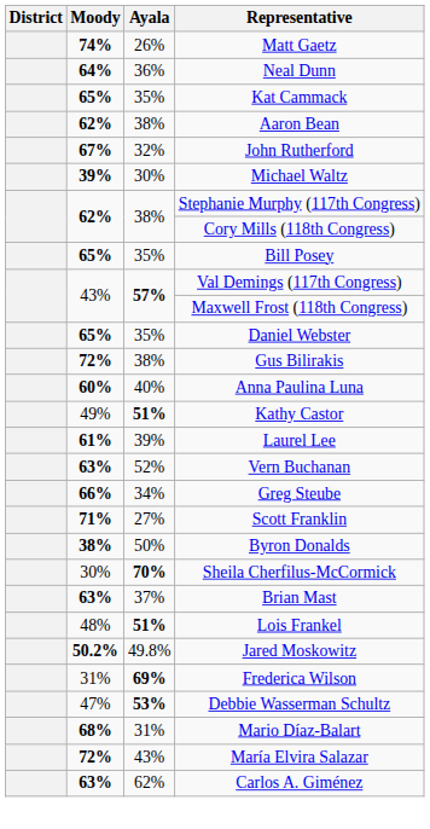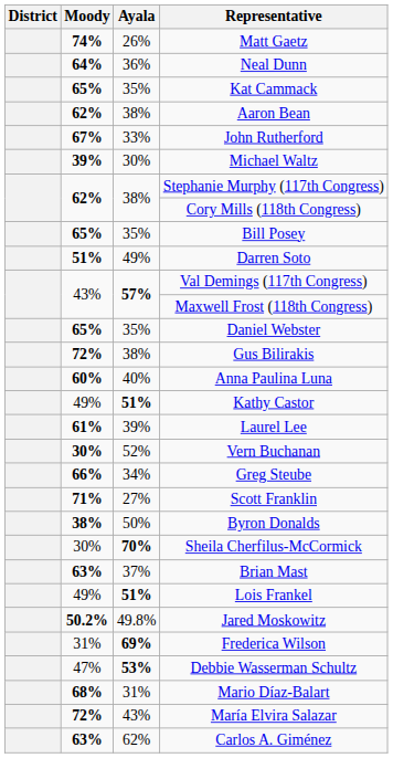 <table class=wikitable>
 <tr>
 <th>District</th>
 <th>Moody</th>
 <th>Ayala</th>
 <th>Representative</th>
 </tr>
 <tr align=center>
 <th></th>
 <td><strong>74%</strong></td>
 <td>26%</td>
 <td><a href='#'>Matt Gaetz</a></td>
 </tr>
 <tr align=center>
 <th></th>
 <td><strong>64%</strong></td>
 <td>36%</td>
 <td><a href='#'>Neal Dunn</a></td>
 </tr>
 <tr align=center>
 <th></th>
 <td><strong>65%</strong></td>
 <td>35%</td>
 <td><a href='#'>Kat Cammack</a></td>
 </tr>
 <tr align=center>
 <th></th>
 <td><strong>62%</strong></td>
 <td>38%</td>
 <td><a href='#'>Aaron Bean</a></td>
 </tr>
 <tr align=center>
 <th></th>
 <td><strong>67%</strong></td>
-<td>32%</td>
+<td>33%</td>
 <td><a href='#'>John Rutherford</a></td>
 </tr>
 <tr align=center>
 <th></th>
 <td><strong>39%</strong></td>
 <td>30%</td>
 <td><a href='#'>Michael Waltz</a></td>
 </tr>
 <tr align=center>
 <th rowspan=2 ></th>
 <td rowspan=2><strong>62%</strong></td>
 <td rowspan=2>38%</td>
 <td><a href='#'>Stephanie Murphy</a> (<a href='#'>117th Congress</a>)</td>
 </tr>
 <tr align=center>
 <td><a href='#'>Cory Mills</a> (<a href='#'>118th Congress</a>)</td>
 </tr>
 <tr align=center>
 <th></th>
 <td><strong>65%</strong></td>
 <td>35%</td>
 <td><a href='#'>Bill Posey</a></td>
+</tr>
+<tr align=center>
+<th></th>
+<td><strong>51%</strong></td>
+<td>49%</td>
+<td><a href='#'>Darren Soto</a></td>
 </tr>
 <tr align=center>
 <th rowspan=2 ></th>
 <td rowspan=2>43%</td>
 <td rowspan=2><strong>57%</strong></td>
 <td><a href='#'>Val Demings</a> (<a href='#'>117th Congress</a>)</td>
 </tr>
 <tr align=center>
 <td><a href='#'>Maxwell Frost</a> (<a href='#'>118th Congress</a>)</td>
 </tr>
 <tr align=center>
 <th></th>
 <td><strong>65%</strong></td>
 <td>35%</td>
 <td><a href='#'>Daniel Webster</a></td>
 </tr>
 <tr align=center>
 <th></th>
 <td><strong>72%</strong></td>
 <td>38%</td>
 <td><a href='#'>Gus Bilirakis</a></td>
 </tr>
 <tr align=center>
 <th></th>
 <td><strong>60%</strong></td>
 <td>40%</td>
 <td><a href='#'>Anna Paulina Luna</a></td>
 </tr>
 <tr align=center>
 <th></th>
 <td>49%</td>
 <td><strong>51%</strong></td>
 <td><a href='#'>Kathy Castor</a></td>
 </tr>
 <tr align=center>
 <th></th>
 <td><strong>61%</strong></td>
 <td>39%</td>
 <td><a href='#'>Laurel Lee</a></td>
 </tr>
 <tr align=center>
 <th></th>
-<td><strong>63%</strong></td>
+<td><strong>30%</strong></td>
 <td>52%</td>
 <td><a href='#'>Vern Buchanan</a></td>
 </tr>
 <tr align=center>
 <th></th>
 <td><strong>66%</strong></td>
 <td>34%</td>
 <td><a href='#'>Greg Steube</a></td>
 </tr>
 <tr align=center>
 <th></th>
 <td><strong>71%</strong></td>
 <td>27%</td>
 <td><a href='#'>Scott Franklin</a></td>
 </tr>
 <tr align=center>
 <th></th>
 <td><strong>38%</strong></td>
 <td>50%</td>
 <td><a href='#'>Byron Donalds</a></td>
 </tr>
 <tr align=center>
 <th></th>
 <td>30%</td>
 <td><strong>70%</strong></td>
 <td><a href='#'>Sheila Cherfilus-McCormick</a></td>
 </tr>
 <tr align=center>
 <th></th>
 <td><strong>63%</strong></td>
 <td>37%</td>
 <td><a href='#'>Brian Mast</a></td>
 </tr>
 <tr align=center>
 <th></th>
-<td>48%</td>
+<td>49%</td>
 <td><strong>51%</strong></td>
 <td><a href='#'>Lois Frankel</a></td>
 </tr>
 <tr align=center>
 <th></th>
 <td><strong>50.2%</strong></td>
 <td>49.8%</td>
 <td><a href='#'>Jared Moskowitz</a></td>
 </tr>
 <tr align=center>
 <th></th>
 <td>31%</td>
 <td><strong>69%</strong></td>
 <td><a href='#'>Frederica Wilson</a></td>
 </tr>
 <tr align=center>
 <th></th>
 <td>47%</td>
 <td><strong>53%</strong></td>
 <td><a href='#'>Debbie Wasserman Schultz</a></td>
 </tr>
 <tr align=center>
 <th></th>
 <td><strong>68%</strong></td>
 <td>31%</td>
 <td><a href='#'>Mario Díaz-Balart</a></td>
 </tr>
 <tr align=center>
 <th></th>
 <td><strong>72%</strong></td>
 <td>43%</td>
 <td><a href='#'>María Elvira Salazar</a></td>
 </tr>
 <tr align=center>
 <th></th>
 <td><strong>63%</strong></td>
 <td>62%</td>
 <td><a href='#'>Carlos A. Giménez</a></td>
 </tr>
 </table>
